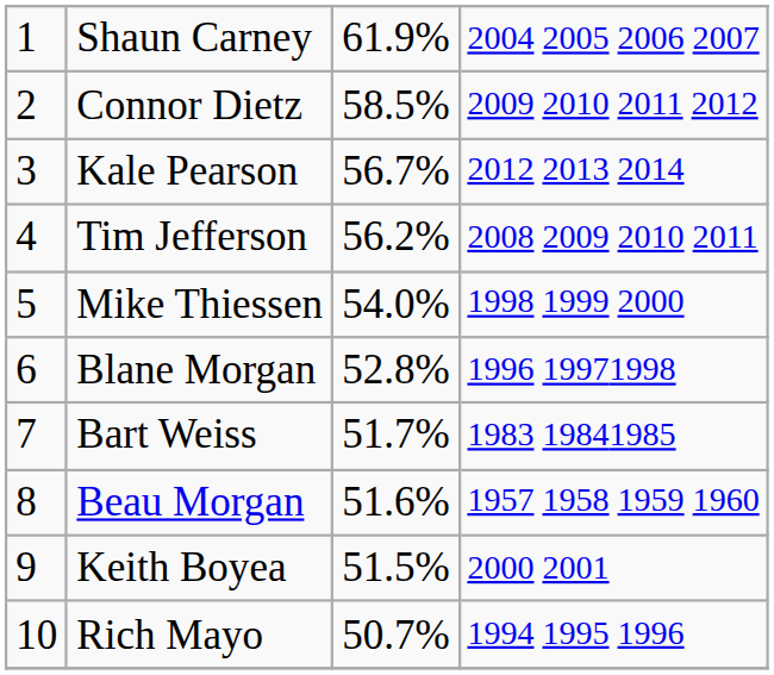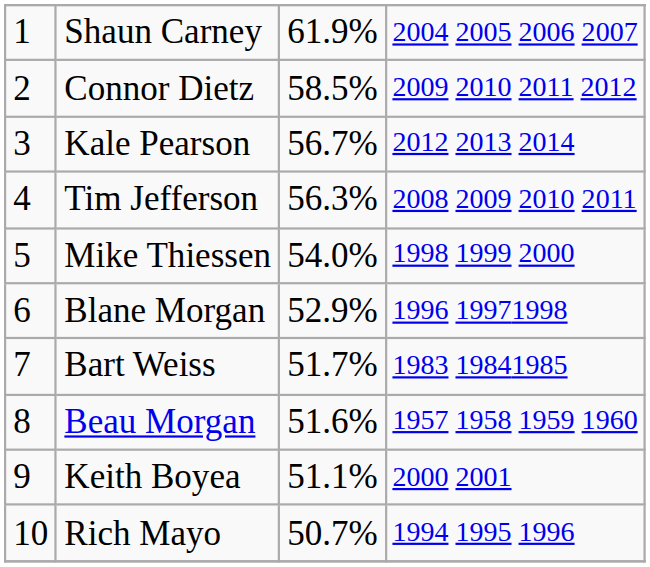 <table class="wikitable">
 <tr>
 </tr>
 <tr>
 <td>1</td>
 <td>Shaun Carney</td>
 <td><abbr>61.9%</abbr></td>
 <td style="font-size:80%;"><a href='#'>2004</a> <a href='#'>2005</a> <a href='#'>2006</a> <a href='#'>2007</a></td>
 </tr>
 <tr>
 <td>2</td>
 <td>Connor Dietz</td>
 <td><abbr>58.5%</abbr></td>
 <td style="font-size:80%;"><a href='#'>2009</a> <a href='#'>2010</a> <a href='#'>2011</a> <a href='#'>2012</a></td>
 </tr>
 <tr>
 <td>3</td>
 <td>Kale Pearson</td>
 <td><abbr>56.7%</abbr></td>
 <td style="font-size:80%;"><a href='#'>2012</a> <a href='#'>2013</a> <a href='#'>2014</a></td>
 </tr>
 <tr>
 <td>4</td>
 <td>Tim Jefferson</td>
-<td><abbr>56.2%</abbr></td>
+<td><abbr>56.3%</abbr></td>
 <td style="font-size:80%;"><a href='#'>2008</a> <a href='#'>2009</a> <a href='#'>2010</a> <a href='#'>2011</a></td>
 </tr>
 <tr>
 <td>5</td>
 <td>Mike Thiessen</td>
 <td><abbr>54.0%</abbr></td>
 <td style="font-size:80%;"><a href='#'>1998</a> <a href='#'>1999</a> <a href='#'>2000</a></td>
 </tr>
 <tr>
 <td>6</td>
 <td>Blane Morgan</td>
-<td><abbr>52.8%</abbr></td>
+<td><abbr>52.9%</abbr></td>
 <td style="font-size:80%;"><a href='#'>1996</a> <a href='#'>1997</a><a href='#'>1998</a></td>
 </tr>
 <tr>
 <td>7</td>
 <td>Bart Weiss</td>
 <td><abbr>51.7%</abbr></td>
 <td style="font-size:80%;"><a href='#'>1983</a> <a href='#'>1984</a><a href='#'>1985</a></td>
 </tr>
 <tr>
 <td>8</td>
 <td><a href='#'>Beau Morgan</a></td>
 <td><abbr>51.6%</abbr></td>
 <td style="font-size:80%;"><a href='#'>1957</a> <a href='#'>1958</a> <a href='#'>1959</a> <a href='#'>1960</a></td>
 </tr>
 <tr>
 <td>9</td>
 <td>Keith Boyea</td>
-<td><abbr>51.5%</abbr></td>
+<td><abbr>51.1%</abbr></td>
 <td style="font-size:80%;"><a href='#'>2000</a> <a href='#'>2001</a></td>
 </tr>
 <tr>
 <td>10</td>
 <td>Rich Mayo</td>
 <td><abbr>50.7%</abbr></td>
 <td style="font-size:80%;"><a href='#'>1994</a> <a href='#'>1995</a> <a href='#'>1996</a></td>
 </tr>
 <tr>
 </tr>
 </table>
